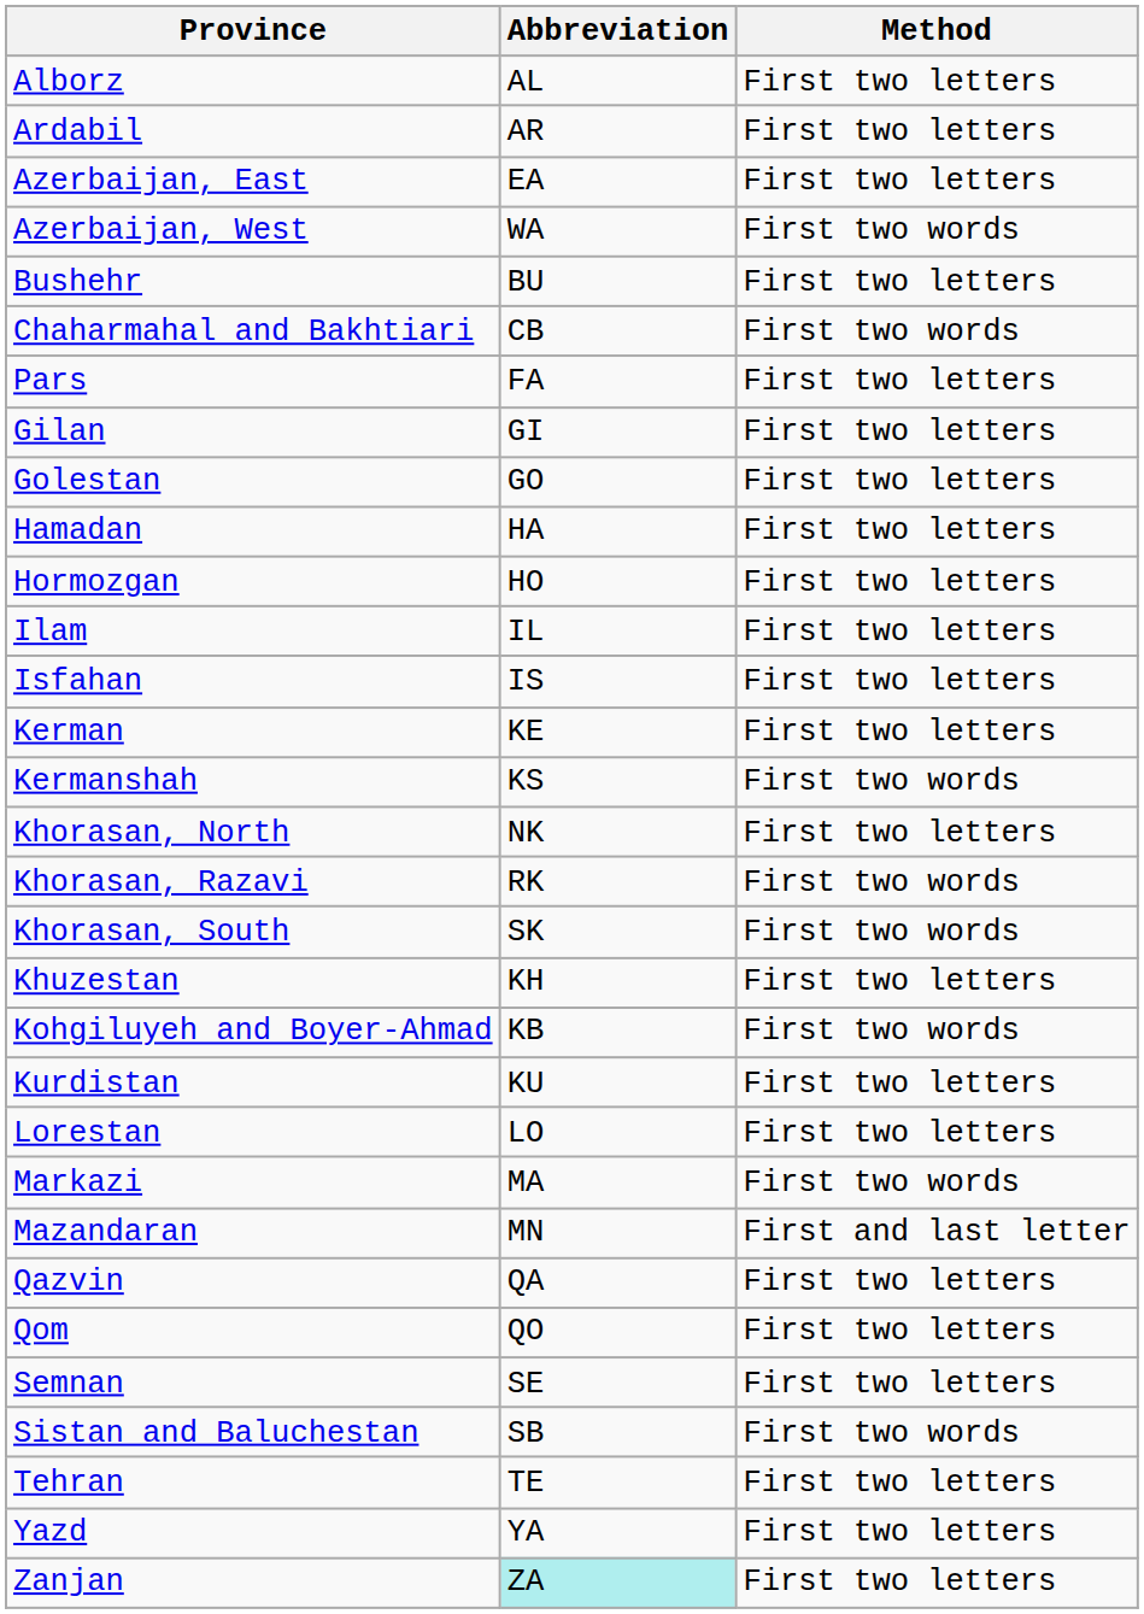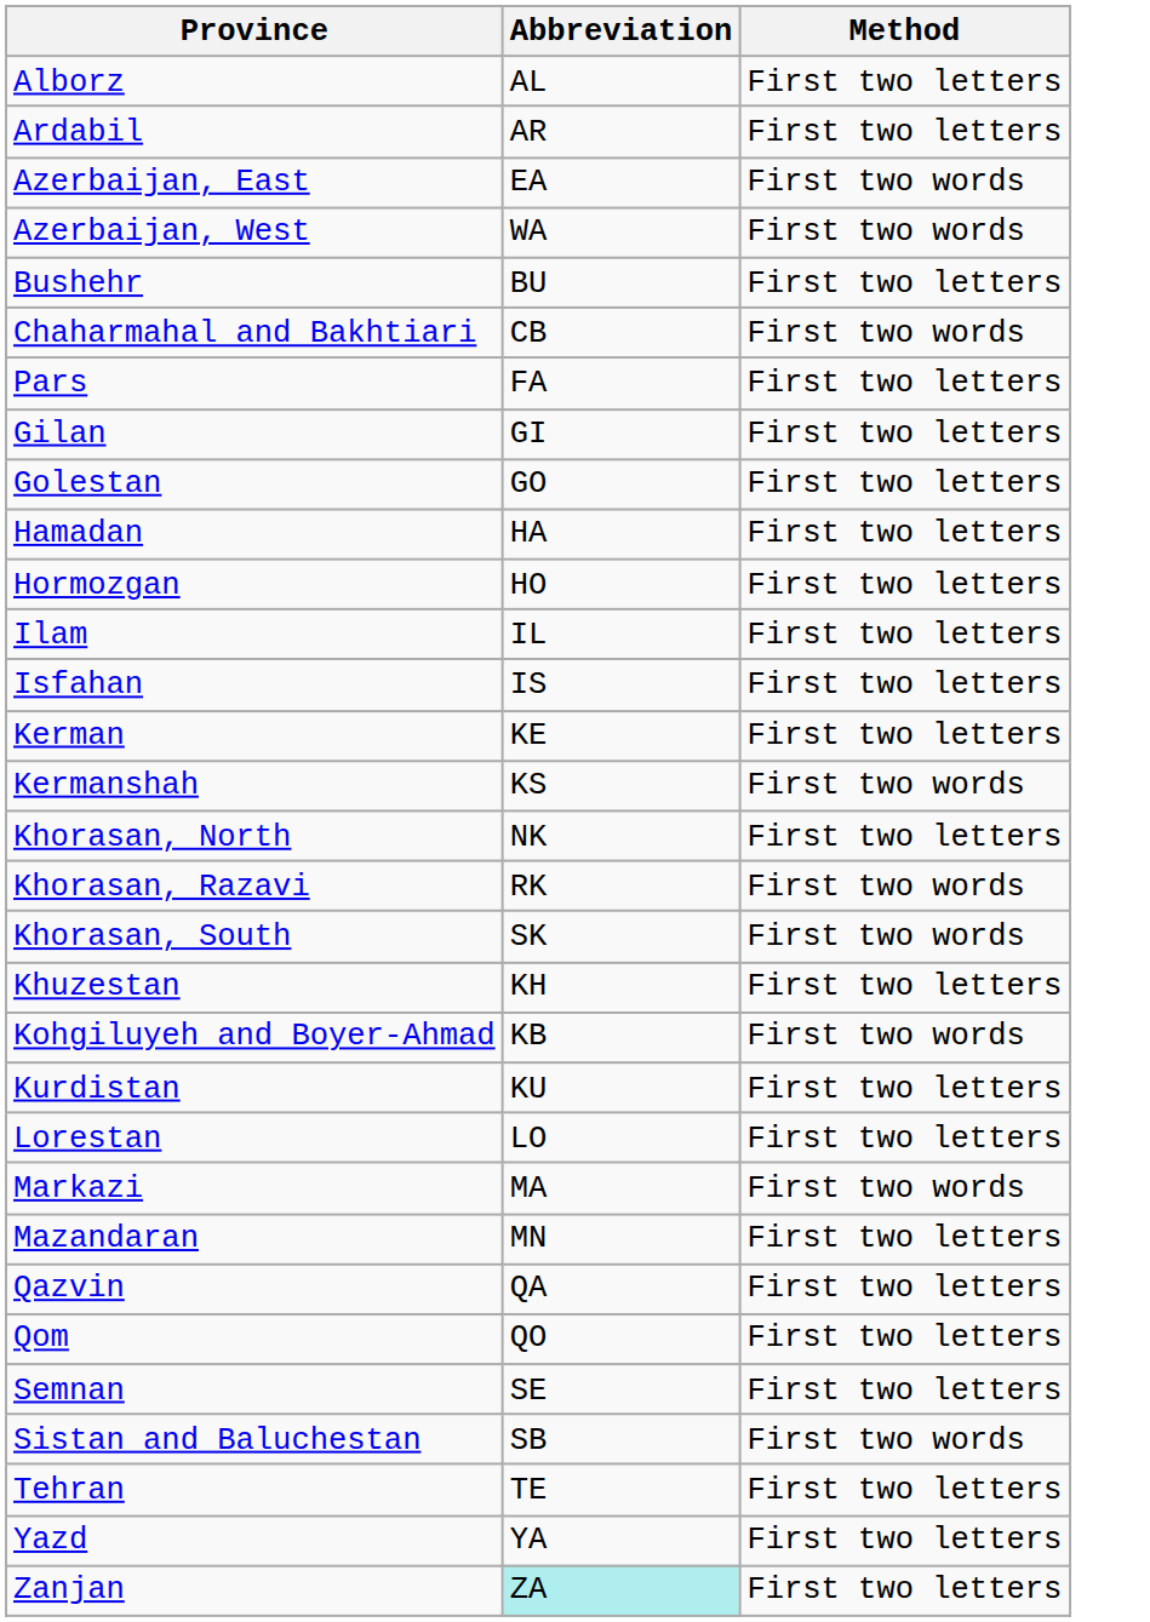 <table class="wikitable sortable">
 <tr>
 <th><strong>Province</strong></th>
 <th><strong>Abbreviation</strong></th>
 <th><strong>Method</strong></th>
 </tr>
 <tr>
 <td><a href='#'>Alborz</a></td>
 <td>AL</td>
 <td>First two letters</td>
 </tr>
 <tr>
 <td><a href='#'>Ardabil</a></td>
 <td>AR</td>
 <td>First two letters</td>
 </tr>
 <tr>
 <td><a href='#'>Azerbaijan, East</a></td>
 <td>EA</td>
-<td>First two letters</td>
+<td>First two words</td>
 </tr>
 <tr>
 <td><a href='#'>Azerbaijan, West</a></td>
 <td>WA</td>
 <td>First two words</td>
 </tr>
 <tr>
 <td><a href='#'>Bushehr</a></td>
 <td>BU</td>
 <td>First two letters</td>
 </tr>
 <tr>
 <td><a href='#'>Chaharmahal and Bakhtiari</a></td>
 <td>CB</td>
 <td>First two words</td>
 </tr>
 <tr>
 <td><a href='#'>Pars</a></td>
 <td>FA</td>
 <td>First two letters</td>
 </tr>
 <tr>
 <td><a href='#'>Gilan</a></td>
 <td>GI</td>
 <td>First two letters</td>
 </tr>
 <tr>
 <td><a href='#'>Golestan</a></td>
 <td>GO</td>
 <td>First two letters</td>
 </tr>
 <tr>
 <td><a href='#'>Hamadan</a></td>
 <td>HA</td>
 <td>First two letters</td>
 </tr>
 <tr>
 <td><a href='#'>Hormozgan</a></td>
 <td>HO</td>
 <td>First two letters</td>
 </tr>
 <tr>
 <td><a href='#'>Ilam</a></td>
 <td>IL</td>
 <td>First two letters</td>
 </tr>
 <tr>
 <td><a href='#'>Isfahan</a></td>
 <td>IS</td>
 <td>First two letters</td>
 </tr>
 <tr>
 <td><a href='#'>Kerman</a></td>
 <td>KE</td>
 <td>First two letters</td>
 </tr>
 <tr>
 <td><a href='#'>Kermanshah</a></td>
 <td>KS</td>
 <td>First two words</td>
 </tr>
 <tr>
 <td><a href='#'>Khorasan, North</a></td>
 <td>NK</td>
 <td>First two letters</td>
 </tr>
 <tr>
 <td><a href='#'>Khorasan, Razavi</a></td>
 <td>RK</td>
 <td>First two words</td>
 </tr>
 <tr>
 <td><a href='#'>Khorasan, South</a></td>
 <td>SK</td>
 <td>First two words</td>
 </tr>
 <tr>
 <td><a href='#'>Khuzestan</a></td>
 <td>KH</td>
 <td>First two letters</td>
 </tr>
 <tr>
 <td><a href='#'>Kohgiluyeh and Boyer-Ahmad</a></td>
 <td>KB</td>
 <td>First two words</td>
 </tr>
 <tr>
 <td><a href='#'>Kurdistan</a></td>
 <td>KU</td>
 <td>First two letters</td>
 </tr>
 <tr>
 <td><a href='#'>Lorestan</a></td>
 <td>LO</td>
 <td>First two letters</td>
 </tr>
 <tr>
 <td><a href='#'>Markazi</a></td>
 <td>MA</td>
 <td>First two words</td>
 </tr>
 <tr>
 <td><a href='#'>Mazandaran</a></td>
 <td>MN</td>
-<td>First and last letter</td>
+<td>First two letters</td>
 </tr>
 <tr>
 <td><a href='#'>Qazvin</a></td>
 <td>QA</td>
 <td>First two letters</td>
 </tr>
 <tr>
 <td><a href='#'>Qom</a></td>
 <td>QO</td>
 <td>First two letters</td>
 </tr>
 <tr>
 <td><a href='#'>Semnan</a></td>
 <td>SE</td>
 <td>First two letters</td>
 </tr>
 <tr>
 <td><a href='#'>Sistan and Baluchestan</a></td>
 <td>SB</td>
 <td>First two words</td>
 </tr>
 <tr>
 <td><a href='#'>Tehran</a></td>
 <td>TE</td>
 <td>First two letters</td>
 </tr>
 <tr>
 <td><a href='#'>Yazd</a></td>
 <td>YA</td>
 <td>First two letters</td>
 </tr>
 <tr>
 <td><a href='#'>Zanjan</a></td>
 <td style="background: paleturquoise;">ZA</td>
 <td>First two letters</td>
 </tr>
 </table>
